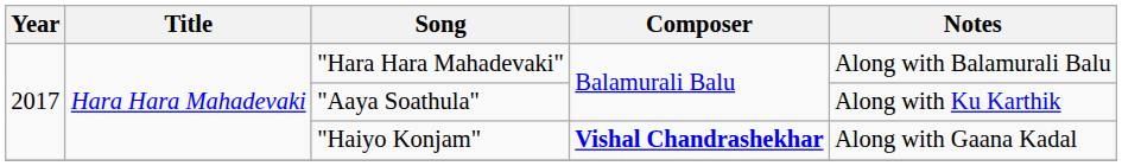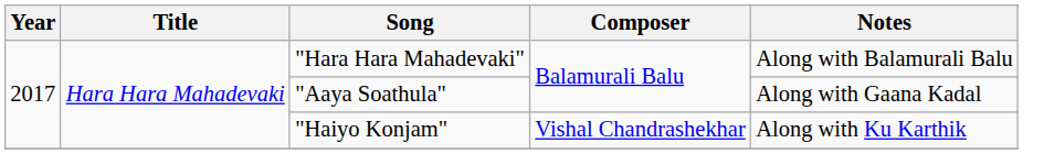 <table class="wikitable sortable plainrowheaders">
 <tr>
 <th scope="col">Year</th>
 <th scope="col">Title</th>
 <th scope="col">Song</th>
 <th scope="col">Composer</th>
 <th scope="col" class="unsortable">Notes</th>
 </tr>
 <tr>
 <td rowspan="3">2017</td>
 <td rowspan="3"><em><a href='#'>Hara Hara Mahadevaki</a></em></td>
 <td>"Hara Hara Mahadevaki"</td>
 <td rowspan="2"><a href='#'>Balamurali Balu</a></td>
 <td>Along with Balamurali Balu</td>
 </tr>
 <tr>
 <td>"Aaya Soathula"</td>
-<td>Along with <a href='#'>Ku Karthik</a></td>
+<td>Along with Gaana Kadal</td>
 </tr>
 <tr>
 <td>"Haiyo Konjam"</td>
-<td><strong><a href='#'>Vishal Chandrashekhar</a></strong></td>
-<td>Along with Gaana Kadal</td>
+<td><a href='#'>Vishal Chandrashekhar</a></td>
+<td>Along with <a href='#'>Ku Karthik</a></td>
 </tr>
 <tr>
 </tr>
 </table>
